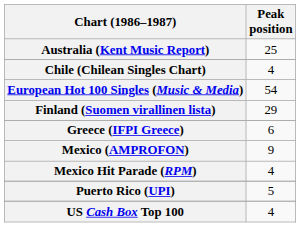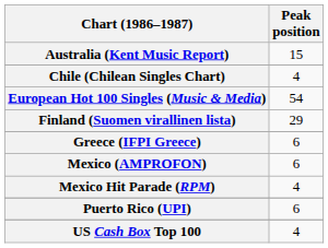 <table class="wikitable sortable plainrowheaders" style="text-align:center">
 <tr>
 <th scope="col">Chart (1986–1987)</th>
 <th scope="col">Peak<br>position</th>
 </tr>
 <tr>
 <th scope="row">Australia (<a href='#'>Kent Music Report</a>)</th>
-<td>25</td>
+<td>15</td>
 </tr>
 <tr>
 </tr>
 <tr>
 <th scope="row">Chile (Chilean Singles Chart)</th>
 <td>4</td>
 </tr>
 <tr>
 <th scope="row"><a href='#'>European Hot 100 Singles</a> (<em><a href='#'>Music & Media</a></em>)</th>
 <td>54</td>
 </tr>
 <tr>
 <th scope="row">Finland (<a href='#'>Suomen virallinen lista</a>)</th>
 <td>29</td>
 </tr>
 <tr>
 </tr>
 <tr>
 <th scope="row">Greece (<a href='#'>IFPI Greece</a>)</th>
 <td>6</td>
 </tr>
 <tr>
 <th scope="row">Mexico (<a href='#'>AMPROFON</a>)</th>
-<td>9</td>
+<td>6</td>
 </tr>
 <tr>
 <th scope="row">Mexico Hit Parade (<a href='#'><em>RPM</em></a>)</th>
 <td>4</td>
 </tr>
 <tr>
 </tr>
 <tr>
 <th scope="row">Puerto Rico (<a href='#'>UPI</a>)</th>
-<td>5</td>
+<td>6</td>
 </tr>
 <tr>
 </tr>
 <tr>
 </tr>
 <tr>
 </tr>
 <tr>
 </tr>
 <tr>
 <th scope="row">US <a href='#'><em>Cash Box</em></a> Top 100</th>
 <td>4</td>
 </tr>
 </table>
